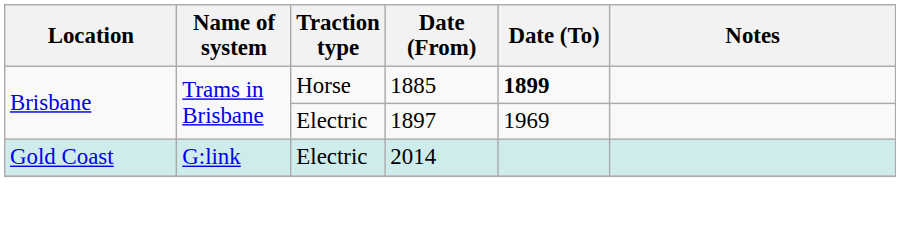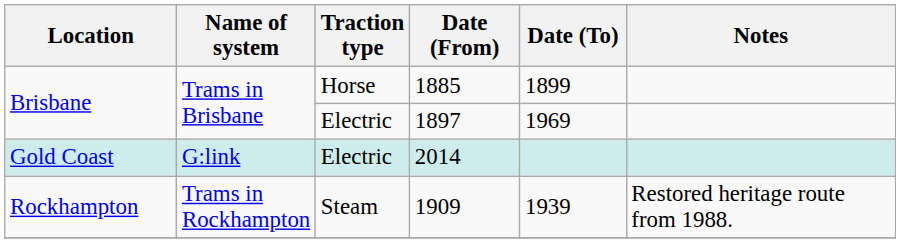 <table class="wikitable" width=100%>
 <tr>
 <th width=20%>Location</th>
 <th width=13%>Name of system</th>
 <th width=7%>Traction<br>type</th>
 <th width=13%>Date (From)</th>
 <th width=13%>Date (To)</th>
 <th width=34%>Notes</th>
 </tr>
 <tr>
 <td rowspan="2"><a href='#'>Brisbane</a></td>
 <td rowspan="2"><a href='#'>Trams in Brisbane</a></td>
 <td>Horse</td>
 <td>1885</td>
-<td><strong>1899</strong></td>
+<td>1899</td>
 <td></td>
 </tr>
 <tr>
 <td>Electric</td>
 <td>1897</td>
 <td>1969</td>
 <td></td>
 </tr>
 <tr style="background:#CFECEC">
 <td><a href='#'>Gold Coast</a></td>
 <td><a href='#'>G:link</a></td>
 <td>Electric</td>
 <td>2014</td>
 <td></td>
 <td></td>
 </tr>
 <tr>
+<td><a href='#'>Rockhampton</a></td>
+<td><a href='#'>Trams in Rockhampton</a></td>
+<td>Steam</td>
+<td>1909</td>
+<td>1939</td>
+<td>Restored heritage route from 1988.</td>
+</tr>
+<tr>
 </tr>
 </table>
